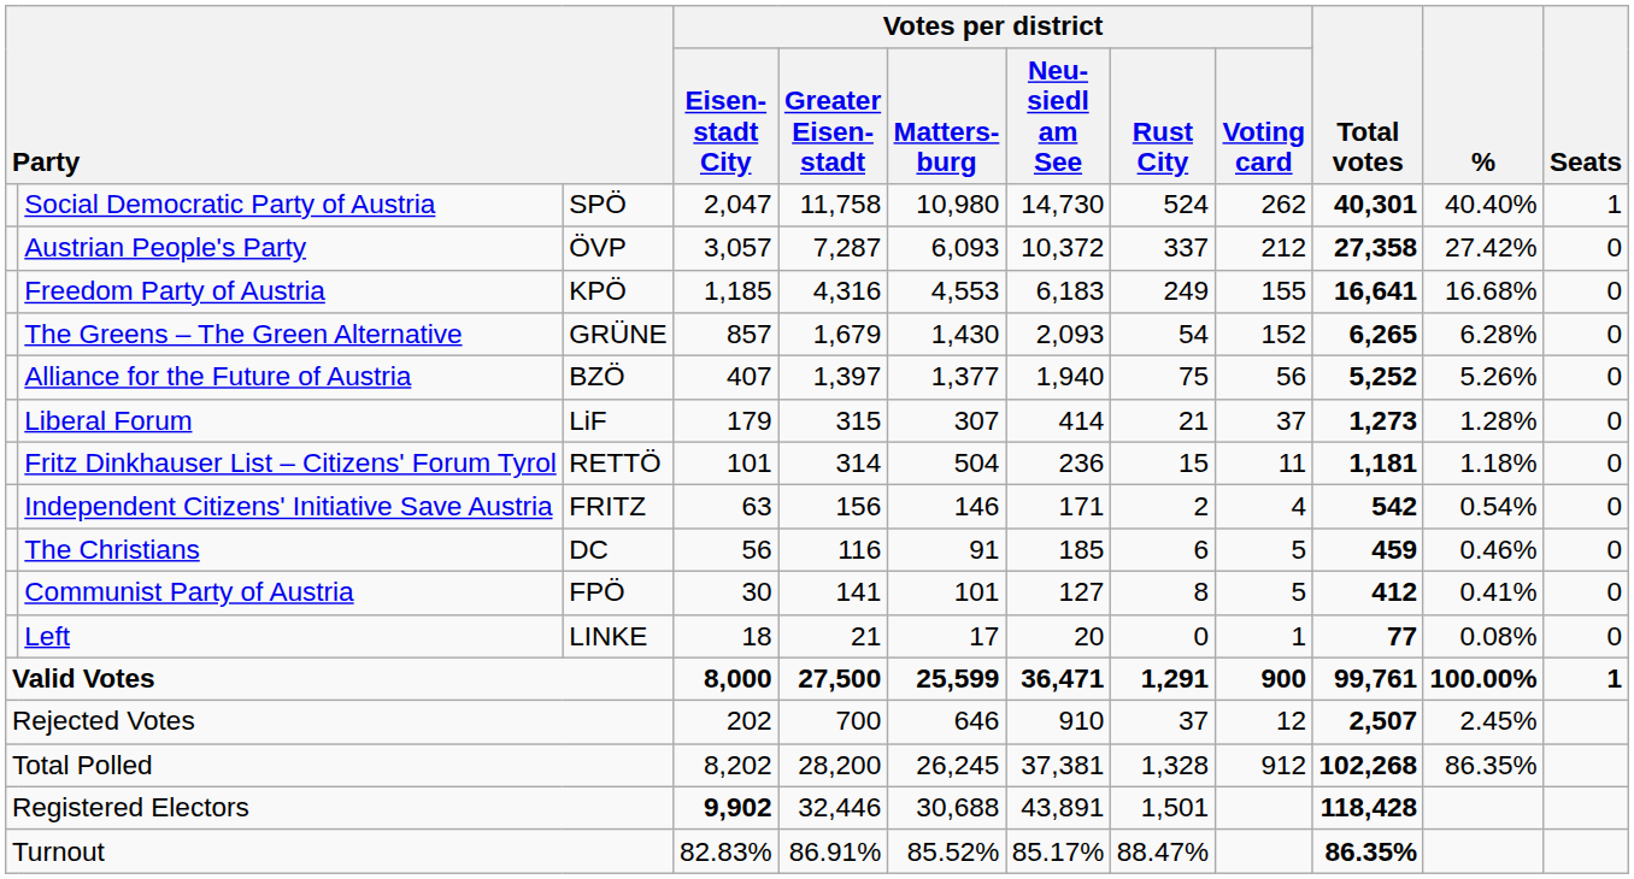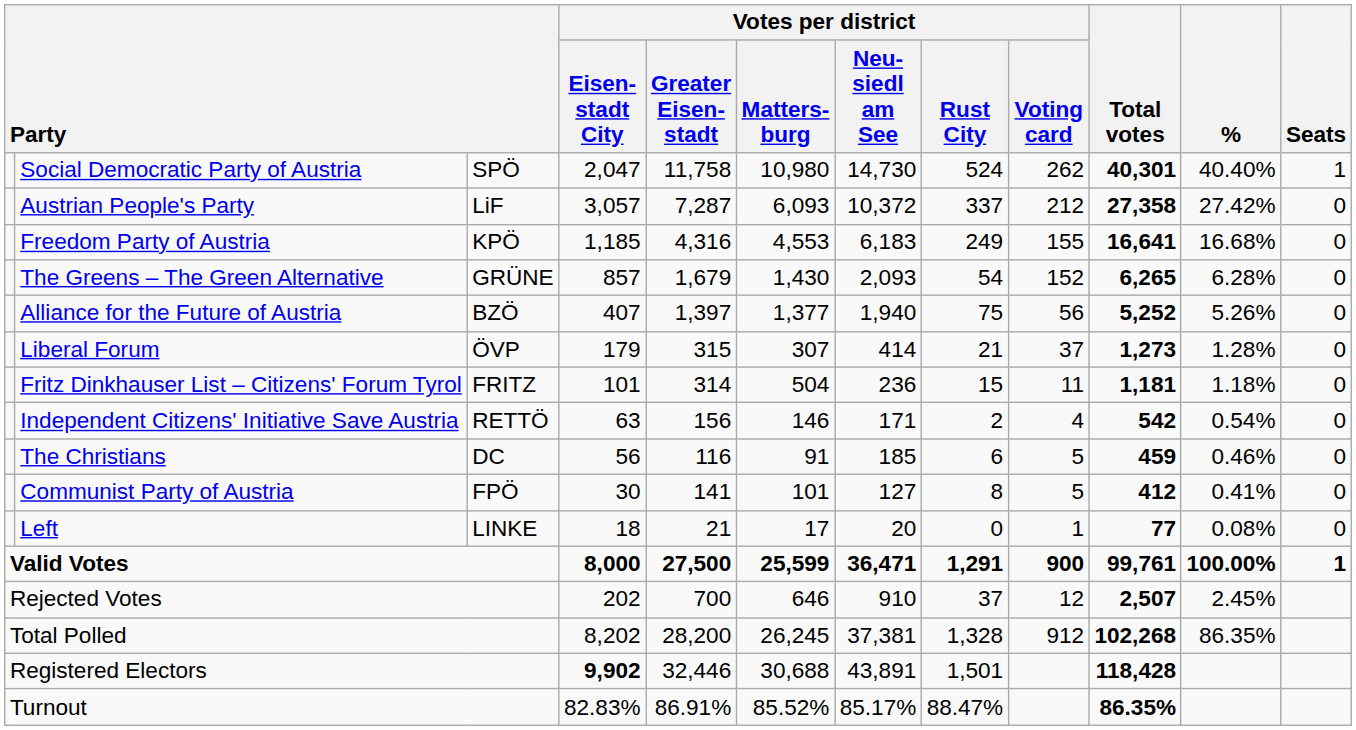 <table class="wikitable" border="1" style="text-align:right;">
 <tr>
 <th style="text-align:left;" valign=bottom rowspan=2 colspan=3>Party</th>
 <th colspan=6>Votes per district</th>
 <th align=center valign=bottom rowspan=2 width="50">Total<br>votes</th>
 <th align=center valign=bottom rowspan=2 width="50">%</th>
 <th align=center valign=bottom rowspan=2>Seats</th>
 </tr>
 <tr>
 <th align=center valign=bottom width="50"><a href='#'>Eisen-<br>stadt<br>City</a></th>
 <th align=center valign=bottom width="50"><a href='#'>Greater<br>Eisen-<br>stadt</a></th>
 <th align=center valign=bottom width="50"><a href='#'>Matters-<br>burg</a></th>
 <th align=center valign=bottom width="50"><a href='#'>Neu-<br>siedl<br>am See</a></th>
 <th align=center valign=bottom width="50"><a href='#'>Rust<br>City</a></th>
 <th align=center valign=bottom width="50"><a href='#'>Voting<br>card</a></th>
 </tr>
 <tr>
 <td></td>
 <td align=left><a href='#'>Social Democratic Party of Austria</a></td>
 <td align=left>SPÖ</td>
 <td>2,047</td>
 <td>11,758</td>
 <td>10,980</td>
 <td>14,730</td>
 <td>524</td>
 <td>262</td>
 <td><strong>40,301</strong></td>
 <td>40.40%</td>
 <td>1</td>
 </tr>
 <tr>
 <td></td>
 <td align=left><a href='#'>Austrian People's Party</a></td>
-<td align=left>ÖVP</td>
+<td align=left>LiF</td>
 <td>3,057</td>
 <td>7,287</td>
 <td>6,093</td>
 <td>10,372</td>
 <td>337</td>
 <td>212</td>
 <td><strong>27,358</strong></td>
 <td>27.42%</td>
 <td>0</td>
 </tr>
 <tr>
 <td></td>
 <td align=left><a href='#'>Freedom Party of Austria</a></td>
 <td align=left>KPÖ</td>
 <td>1,185</td>
 <td>4,316</td>
 <td>4,553</td>
 <td>6,183</td>
 <td>249</td>
 <td>155</td>
 <td><strong>16,641</strong></td>
 <td>16.68%</td>
 <td>0</td>
 </tr>
 <tr>
 <td></td>
 <td align=left style="white-space: nowrap;"><a href='#'>The Greens – The Green Alternative</a></td>
 <td align=left>GRÜNE</td>
 <td>857</td>
 <td>1,679</td>
 <td>1,430</td>
 <td>2,093</td>
 <td>54</td>
 <td>152</td>
 <td><strong>6,265</strong></td>
 <td>6.28%</td>
 <td>0</td>
 </tr>
 <tr>
 <td></td>
 <td align=left><a href='#'>Alliance for the Future of Austria</a></td>
 <td align=left>BZÖ</td>
 <td>407</td>
 <td>1,397</td>
 <td>1,377</td>
 <td>1,940</td>
 <td>75</td>
 <td>56</td>
 <td><strong>5,252</strong></td>
 <td>5.26%</td>
 <td>0</td>
 </tr>
 <tr>
 <td></td>
 <td align=left><a href='#'>Liberal Forum</a></td>
-<td align=left>LiF</td>
+<td align=left>ÖVP</td>
 <td>179</td>
 <td>315</td>
 <td>307</td>
 <td>414</td>
 <td>21</td>
 <td>37</td>
 <td><strong>1,273</strong></td>
 <td>1.28%</td>
 <td>0</td>
 </tr>
 <tr>
 <td></td>
 <td align=left><a href='#'>Fritz Dinkhauser List – Citizens' Forum Tyrol </a></td>
-<td align=left>RETTÖ</td>
+<td align=left>FRITZ</td>
 <td>101</td>
 <td>314</td>
 <td>504</td>
 <td>236</td>
 <td>15</td>
 <td>11</td>
 <td><strong>1,181</strong></td>
 <td>1.18%</td>
 <td>0</td>
 </tr>
 <tr>
 <td></td>
 <td align=left><a href='#'>Independent Citizens' Initiative Save Austria</a></td>
-<td align=left>FRITZ</td>
+<td align=left>RETTÖ</td>
 <td>63</td>
 <td>156</td>
 <td>146</td>
 <td>171</td>
 <td>2</td>
 <td>4</td>
 <td><strong>542</strong></td>
 <td>0.54%</td>
 <td>0</td>
 </tr>
 <tr>
 <td></td>
 <td align=left><a href='#'>The Christians</a></td>
 <td align=left>DC</td>
 <td>56</td>
 <td>116</td>
 <td>91</td>
 <td>185</td>
 <td>6</td>
 <td>5</td>
 <td><strong>459</strong></td>
 <td>0.46%</td>
 <td>0</td>
 </tr>
 <tr>
 <td></td>
 <td align=left><a href='#'>Communist Party of Austria</a></td>
 <td align=left>FPÖ</td>
 <td>30</td>
 <td>141</td>
 <td>101</td>
 <td>127</td>
 <td>8</td>
 <td>5</td>
 <td><strong>412</strong></td>
 <td>0.41%</td>
 <td>0</td>
 </tr>
 <tr>
 <td></td>
 <td align=left><a href='#'>Left</a></td>
 <td align=left>LINKE</td>
 <td>18</td>
 <td>21</td>
 <td>17</td>
 <td>20</td>
 <td>0</td>
 <td>1</td>
 <td><strong>77</strong></td>
 <td>0.08%</td>
 <td>0</td>
 </tr>
 <tr style="font-weight:bold">
 <td align=left colspan=3>Valid Votes</td>
 <td>8,000</td>
 <td>27,500</td>
 <td>25,599</td>
 <td>36,471</td>
 <td>1,291</td>
 <td>900</td>
 <td>99,761</td>
 <td>100.00%</td>
 <td>1</td>
 </tr>
 <tr>
 <td align=left colspan=3>Rejected Votes</td>
 <td>202</td>
 <td>700</td>
 <td>646</td>
 <td>910</td>
 <td>37</td>
 <td>12</td>
 <td><strong>2,507</strong></td>
 <td>2.45%</td>
 <td></td>
 </tr>
 <tr>
 <td align=left colspan=3>Total Polled</td>
 <td>8,202</td>
 <td>28,200</td>
 <td>26,245</td>
 <td>37,381</td>
 <td>1,328</td>
 <td>912</td>
 <td><strong>102,268</strong></td>
 <td>86.35%</td>
 <td></td>
 </tr>
 <tr>
 <td align=left colspan=3>Registered Electors</td>
 <td><strong>9,902</strong></td>
 <td>32,446</td>
 <td>30,688</td>
 <td>43,891</td>
 <td>1,501</td>
 <td></td>
 <td><strong>118,428</strong></td>
 <td></td>
 <td></td>
 </tr>
 <tr>
 <td align=left colspan=3>Turnout</td>
 <td>82.83%</td>
 <td>86.91%</td>
 <td>85.52%</td>
 <td>85.17%</td>
 <td>88.47%</td>
 <td></td>
 <td><strong>86.35%</strong></td>
 <td></td>
 <td></td>
 </tr>
 </table>
